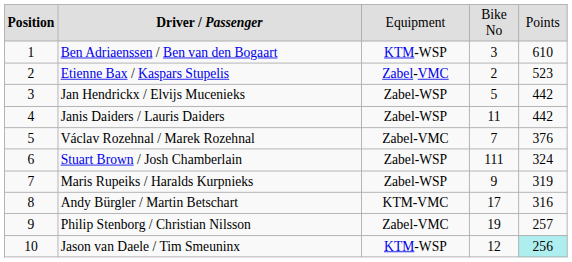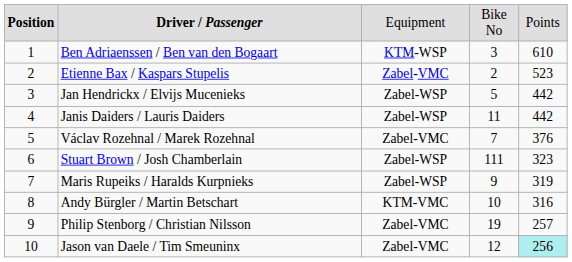 <table class="wikitable">
 <tr align="center" style="background:#dfdfdf;">
 <td width="50"><strong>Position</strong></td>
 <td width="350"><strong>Driver / <em>Passenger<strong><em></td>
 <td width="120"></strong>Equipment<strong></td>
 <td width="50"></strong>Bike  No<strong></td>
 <td width="50"></strong>Points<strong></td>
 </tr>
 <tr align="center">
 <td></strong>1<strong></td>
 <td align="left"> <a href='#'>Ben Adriaenssen</a> /  </em><a href='#'>Ben van den Bogaart</a><em></td>
 <td><a href='#'>KTM</a>-WSP</td>
 <td></em>3<em></td>
 <td></strong>610<strong></td>
 </tr>
 <tr align="center">
 <td></strong>2<strong></td>
 <td align="left"> <a href='#'>Etienne Bax</a> /  </em><a href='#'>Kaspars Stupelis</a><em></td>
 <td><a href='#'>Zabel</a>-<a href='#'>VMC</a></td>
 <td></em>2<em></td>
 <td></strong>523<strong></td>
 </tr>
 <tr align="center">
 <td></strong>3<strong></td>
 <td align="left"> Jan Hendrickx /  </em>Elvijs Mucenieks<em></td>
 <td>Zabel-WSP</td>
 <td></em>5<em></td>
 <td></strong>442<strong></td>
 </tr>
 <tr align="center">
 <td></strong>4<strong></td>
 <td align="left"> Janis Daiders / </em>Lauris Daiders<em></td>
 <td>Zabel-WSP</td>
 <td></em>11<em></td>
 <td></strong>442<strong></td>
 </tr>
 <tr align="center">
 <td></strong>5<strong></td>
 <td align="left"> Václav Rozehnal / </em>Marek Rozehnal<em></td>
 <td>Zabel-VMC</td>
 <td></em>7<em></td>
 <td></strong>376<strong></td>
 </tr>
 <tr align="center">
 <td></strong>6<strong></td>
 <td align="left"> <a href='#'>Stuart Brown</a> / </em>Josh Chamberlain<em></td>
 <td>Zabel-WSP</td>
 <td></em>111<em></td>
-<td></strong>324<strong></td>
+<td></strong>323<strong></td>
 </tr>
 <tr align="center">
 <td></strong>7<strong></td>
 <td align="left"> Maris Rupeiks / </em>Haralds Kurpnieks<em></td>
 <td>Zabel-WSP</td>
 <td></em>9<em></td>
 <td></strong>319<strong></td>
 </tr>
 <tr align="center">
 <td></strong>8<strong></td>
 <td align="left"> Andy Bürgler / </em>Martin Betschart<em></td>
 <td>KTM-VMC</td>
-<td></em>17<em></td>
+<td></em>10<em></td>
 <td></strong>316<strong></td>
 </tr>
 <tr align="center">
 <td></strong>9<strong></td>
 <td align="left"> Philip Stenborg / </em>Christian Nilsson<em></td>
 <td>Zabel-VMC</td>
 <td></em>19<em></td>
 <td></strong>257<strong></td>
 </tr>
 <tr align="center">
 <td></strong>10<strong></td>
 <td align="left"> Jason van Daele / </em>Tim Smeuninx<em></td>
-<td><a href='#'>KTM</a>-WSP</td>
+<td>Zabel-VMC</td>
 <td></em>12<em></td>
 <td style="background: paleturquoise;"></strong>256<strong></td>
 </tr>
 </table>
